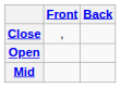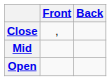 <table class="wikitable" style="text-align:center;">
 <tr>
 <th></th>
 <th><a href='#'>Front</a></th>
 <th><a href='#'>Back</a></th>
 </tr>
 <tr>
 <th><a href='#'>Close</a></th>
 <td>, </td>
 <td></td>
 </tr>
 <tr>
+<th><a href='#'>Mid</a></th>
+<td></td>
+<td></td>
+</tr>
+<tr>
 <th><a href='#'>Open</a></th>
 <td></td>
 <td></td>
 </tr>
-<tr>
-<th><a href='#'>Mid</a></th>
-<td></td>
-<td></td>
-</tr>
 </table>
